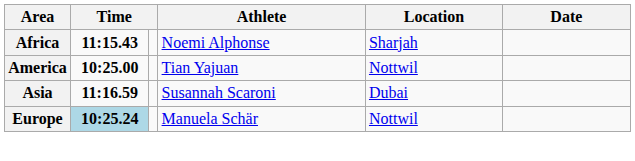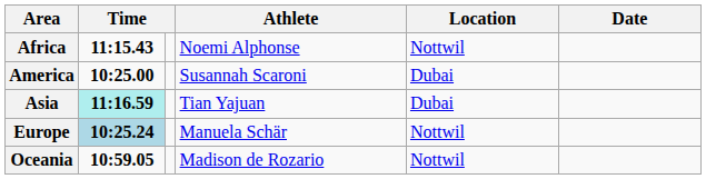 <table class="wikitable">
 <tr>
 <th width="45">Area</th>
 <th width="80" colspan="2">Time</th>
 <th width="200">Athlete</th>
 <th width="130">Location</th>
 <th width="120">Date</th>
 </tr>
 <tr>
 <th>Africa</th>
 <td align="center"><strong>11:15.43</strong></td>
 <td align="center"></td>
 <td> <a href='#'>Noemi Alphonse</a></td>
-<td> <a href='#'>Sharjah</a></td>
+<td> <a href='#'>Nottwil</a></td>
 <td align="right"></td>
 </tr>
 <tr>
 <th>America</th>
 <td align="center"><strong>10:25.00</strong></td>
 <td align="center"><strong></strong></td>
-<td> <a href='#'>Tian Yajuan</a></td>
-<td> <a href='#'>Nottwil</a></td>
+<td> <a href='#'>Susannah Scaroni</a></td>
+<td> <a href='#'>Dubai</a></td>
 <td align="right"></td>
 </tr>
 <tr>
 <th>Asia</th>
-<td align="center"><strong>11:16.59</strong></td>
+<td align="center" style="background: paleturquoise;"><strong>11:16.59</strong></td>
 <td align="center"></td>
-<td> <a href='#'>Susannah Scaroni</a></td>
+<td> <a href='#'>Tian Yajuan</a></td>
 <td> <a href='#'>Dubai</a></td>
 <td align="right"></td>
 </tr>
 <tr>
 <th>Europe</th>
 <td align="center" style="background: lightblue;"><strong>10:25.24</strong></td>
 <td align="center"></td>
 <td> <a href='#'>Manuela Schär</a></td>
 <td> <a href='#'>Nottwil</a></td>
 <td align="right"></td>
 </tr>
+<tr>
+<th>Oceania</th>
+<td align="center"><strong>10:59.05</strong></td>
+<td align="center"></td>
+<td> <a href='#'>Madison de Rozario</a></td>
+<td> <a href='#'>Nottwil</a></td>
+<td align="right"></td>
+</tr>
 </table>
